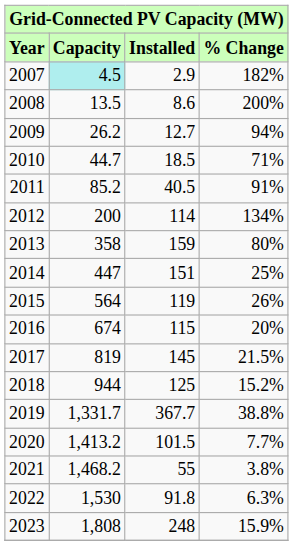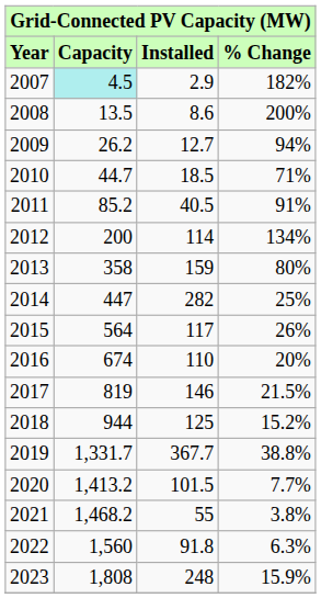 <table class="wikitable" style="float: right; text-align:right;">
 <tr>
 <th colspan="13" style="background-color: #cfb;">Grid-Connected PV Capacity (MW)</th>
 </tr>
 <tr>
 <th style="background-color: #cfb;">Year</th>
 <th style="background-color: #cfb;">Capacity</th>
 <th style="background-color: #cfb;">Installed</th>
 <th style="background-color: #cfb;">% Change</th>
 </tr>
 <tr align=right>
 <td>2007</td>
 <td style="background: paleturquoise;">4.5</td>
 <td>2.9</td>
 <td>182%</td>
 </tr>
 <tr align=right>
 <td>2008</td>
 <td>13.5</td>
 <td>8.6</td>
 <td>200%</td>
 </tr>
 <tr align=right>
 <td>2009</td>
 <td>26.2</td>
 <td>12.7</td>
 <td>94%</td>
 </tr>
 <tr align=right>
 <td>2010</td>
 <td>44.7</td>
 <td>18.5</td>
 <td>71%</td>
 </tr>
 <tr align=right>
 <td>2011</td>
 <td>85.2</td>
 <td>40.5</td>
 <td>91%</td>
 </tr>
 <tr align=right>
 <td>2012</td>
 <td>200</td>
 <td>114</td>
 <td>134%</td>
 </tr>
 <tr align=right>
 <td>2013</td>
 <td>358</td>
 <td>159</td>
 <td>80%</td>
 </tr>
 <tr align=right>
 <td>2014</td>
 <td>447</td>
-<td>151</td>
+<td>282</td>
 <td>25%</td>
 </tr>
 <tr align=right>
 <td>2015</td>
 <td>564</td>
-<td>119</td>
+<td>117</td>
 <td>26%</td>
 </tr>
 <tr align=right>
 <td>2016</td>
 <td>674</td>
-<td>115</td>
+<td>110</td>
 <td>20%</td>
 </tr>
 <tr align=right>
 <td>2017</td>
 <td>819</td>
-<td>145</td>
+<td>146</td>
 <td>21.5%</td>
 </tr>
 <tr align=right>
 <td>2018</td>
 <td>944</td>
 <td>125</td>
 <td>15.2%</td>
 </tr>
 <tr align=right>
 <td>2019</td>
 <td>1,331.7</td>
 <td>367.7</td>
 <td>38.8%</td>
 </tr>
 <tr align=right>
 <td>2020</td>
 <td>1,413.2</td>
 <td>101.5</td>
 <td>7.7%</td>
 </tr>
 <tr align=right>
 <td>2021</td>
 <td>1,468.2</td>
 <td>55</td>
 <td>3.8%</td>
 </tr>
 <tr align=right>
 <td>2022</td>
-<td>1,530</td>
+<td>1,560</td>
 <td>91.8</td>
 <td>6.3%</td>
 </tr>
 <tr align=right>
 <td>2023</td>
 <td>1,808</td>
 <td>248</td>
 <td>15.9%</td>
 </tr>
 <tr>
 </tr>
 </table>
